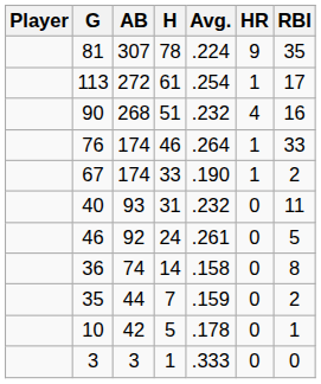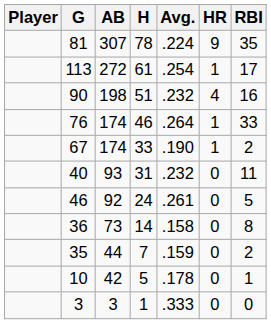 <table class="wikitable sortable">
 <tr>
 <th bgcolor="#DDDDFF">Player</th>
 <th bgcolor="#DDDDFF">G</th>
 <th bgcolor="#DDDDFF">AB</th>
 <th bgcolor="#DDDDFF">H</th>
 <th bgcolor="#DDDDFF">Avg.</th>
 <th bgcolor="#DDDDFF">HR</th>
 <th bgcolor="#DDDDFF">RBI</th>
 </tr>
 <tr align="center">
 <td></td>
 <td>81</td>
 <td>307</td>
 <td>78</td>
 <td>.224</td>
 <td>9</td>
 <td>35</td>
 </tr>
 <tr align="center">
 <td></td>
 <td>113</td>
 <td>272</td>
 <td>61</td>
 <td>.254</td>
 <td>1</td>
 <td>17</td>
 </tr>
 <tr align="center">
 <td></td>
 <td>90</td>
-<td>268</td>
+<td>198</td>
 <td>51</td>
 <td>.232</td>
 <td>4</td>
 <td>16</td>
 </tr>
 <tr align="center">
 <td></td>
 <td>76</td>
 <td>174</td>
 <td>46</td>
 <td>.264</td>
 <td>1</td>
 <td>33</td>
 </tr>
 <tr align="center">
 <td></td>
 <td>67</td>
 <td>174</td>
 <td>33</td>
 <td>.190</td>
 <td>1</td>
 <td>2</td>
 </tr>
 <tr align="center">
 <td></td>
 <td>40</td>
 <td>93</td>
 <td>31</td>
 <td>.232</td>
 <td>0</td>
 <td>11</td>
 </tr>
 <tr align="center">
 <td></td>
 <td>46</td>
 <td>92</td>
 <td>24</td>
 <td>.261</td>
 <td>0</td>
 <td>5</td>
 </tr>
 <tr align="center">
 <td></td>
 <td>36</td>
-<td>74</td>
+<td>73</td>
 <td>14</td>
 <td>.158</td>
 <td>0</td>
 <td>8</td>
 </tr>
 <tr align="center">
 <td></td>
 <td>35</td>
 <td>44</td>
 <td>7</td>
 <td>.159</td>
 <td>0</td>
 <td>2</td>
 </tr>
 <tr align="center">
 <td></td>
 <td>10</td>
 <td>42</td>
 <td>5</td>
 <td>.178</td>
 <td>0</td>
 <td>1</td>
 </tr>
 <tr align="center">
 <td></td>
 <td>3</td>
 <td>3</td>
 <td>1</td>
 <td>.333</td>
 <td>0</td>
 <td>0</td>
 </tr>
 </table>
